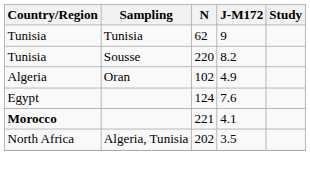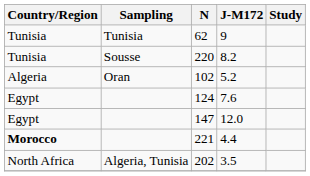 <table class="wikitable sortable floatright">
 <tr>
 <th>Country/Region</th>
 <th>Sampling</th>
 <th>N</th>
 <th>J-M172</th>
 <th>Study</th>
 </tr>
 <tr>
 <td>Tunisia</td>
 <td>Tunisia</td>
 <td>62</td>
 <td>9</td>
 <td></td>
 </tr>
 <tr>
 <td>Tunisia</td>
 <td>Sousse</td>
 <td>220</td>
 <td>8.2</td>
 <td></td>
 </tr>
 <tr>
 <td>Algeria</td>
 <td>Oran</td>
 <td>102</td>
-<td>4.9</td>
+<td>5.2</td>
 <td></td>
 </tr>
 <tr>
 <td>Egypt</td>
 <td></td>
 <td>124</td>
 <td>7.6</td>
 <td></td>
 </tr>
 <tr>
+<td>Egypt</td>
+<td></td>
+<td>147</td>
+<td>12.0</td>
+<td></td>
+</tr>
+<tr>
 <td><strong>Morocco</strong></td>
 <td></td>
 <td>221</td>
-<td>4.1</td>
+<td>4.4</td>
 <td></td>
 </tr>
 <tr>
 <td>North Africa</td>
 <td>Algeria, Tunisia</td>
 <td>202</td>
 <td>3.5</td>
 <td></td>
 </tr>
 <tr>
 </tr>
 </table>
